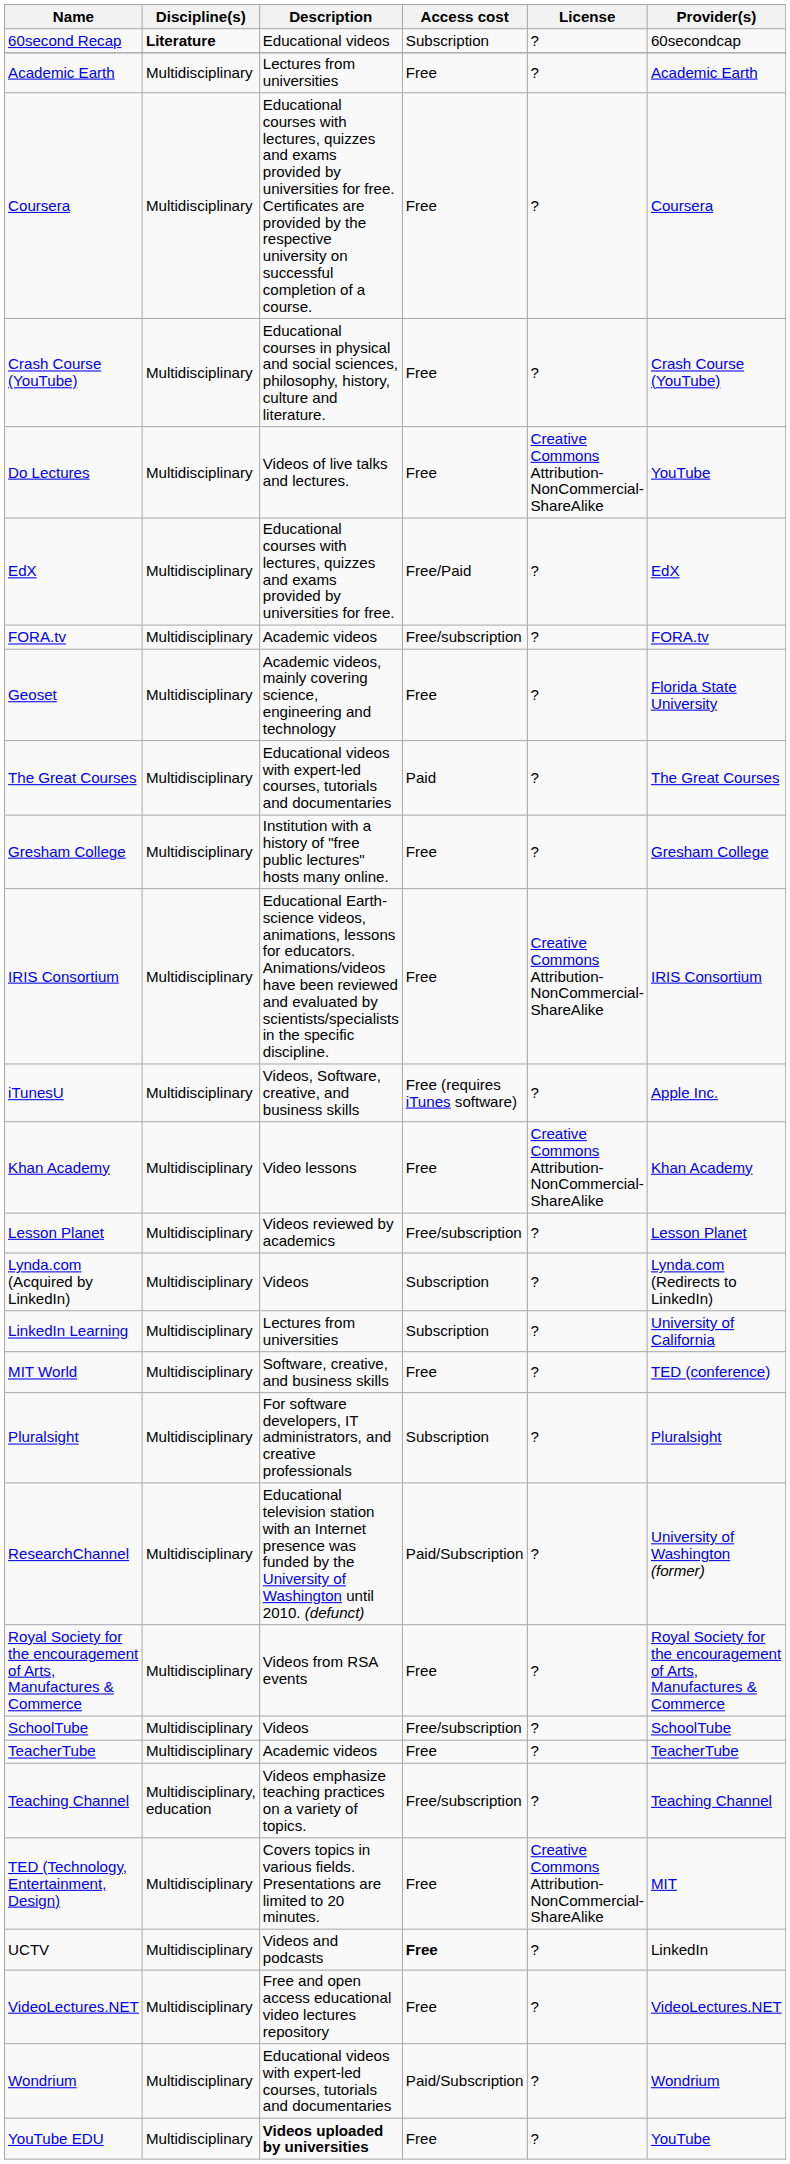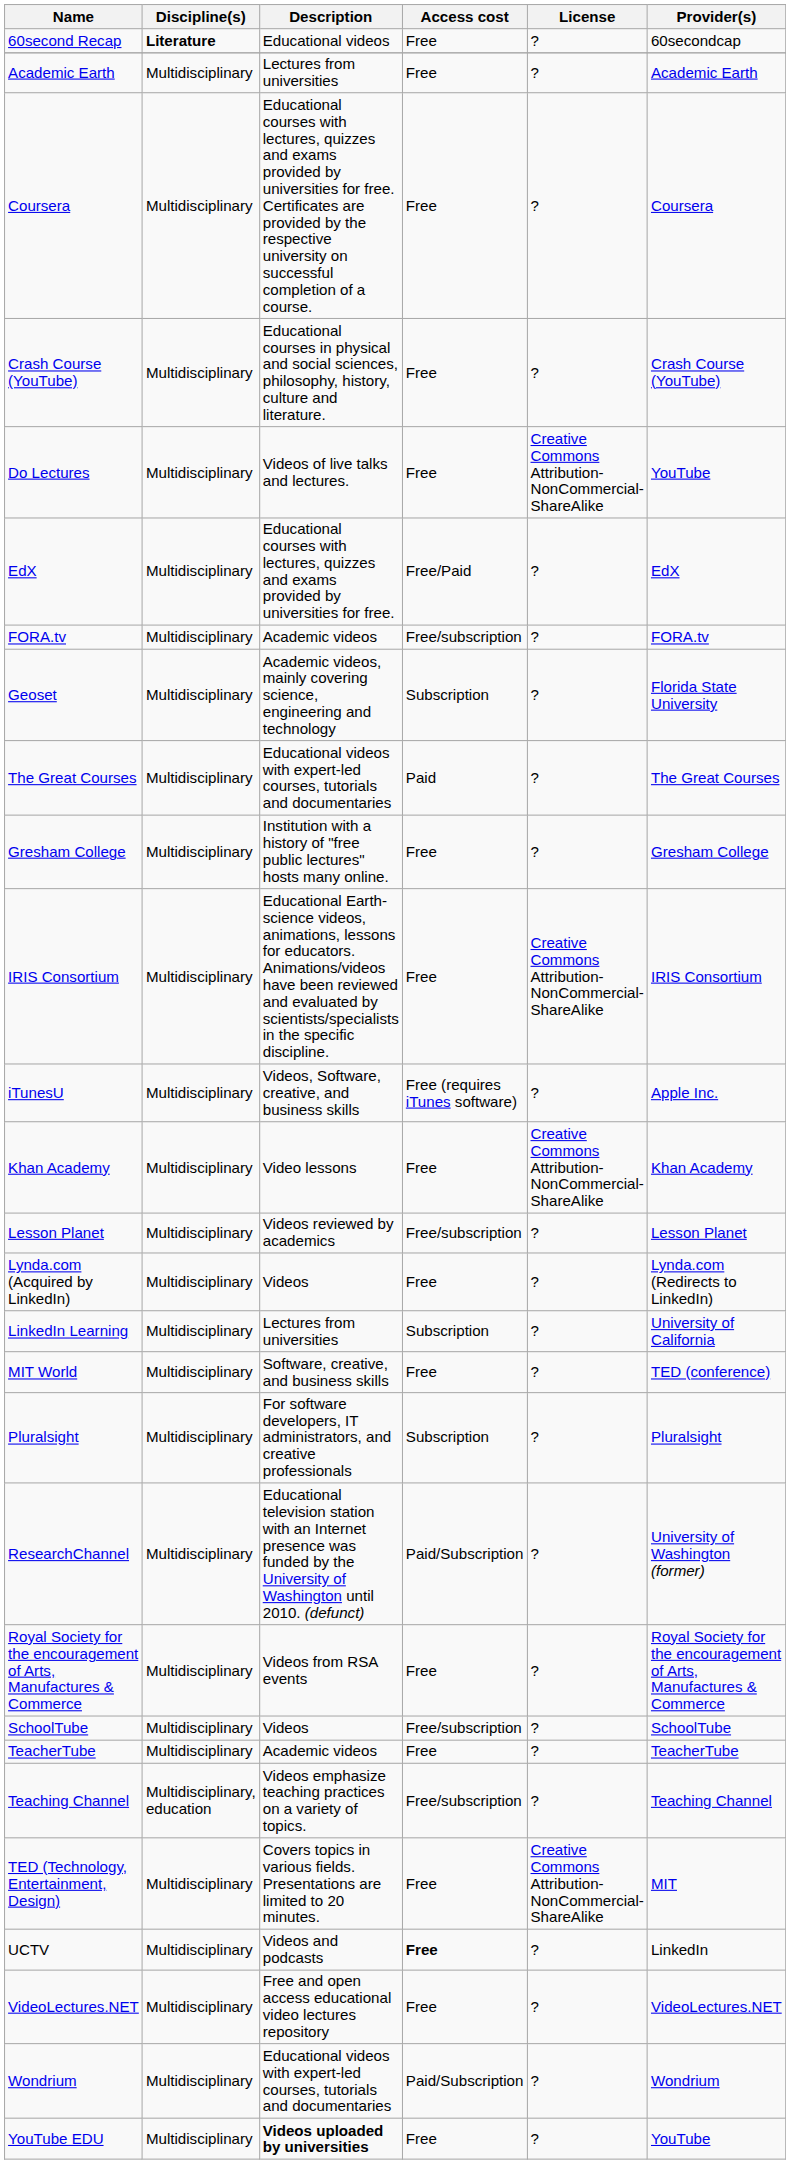 <table class="wikitable sortable" style="font-size: 90%; width: 100%">
 <tr>
 <th>Name</th>
 <th>Discipline(s)</th>
 <th>Description</th>
 <th>Access cost</th>
 <th>License</th>
 <th>Provider(s)</th>
 </tr>
 <tr>
 <td><a href='#'>60second Recap</a></td>
 <td><strong>Literature</strong></td>
 <td>Educational videos</td>
-<td>Subscription</td>
+<td>Free</td>
 <td>?</td>
 <td>60secondcap</td>
 </tr>
 <tr>
 </tr>
 <tr>
 <td><a href='#'>Academic Earth</a></td>
 <td>Multidisciplinary</td>
 <td>Lectures from universities</td>
 <td>Free</td>
 <td>?</td>
 <td><a href='#'>Academic Earth</a></td>
 </tr>
 <tr>
 <td><a href='#'>Coursera</a></td>
 <td>Multidisciplinary</td>
 <td>Educational courses with lectures, quizzes and exams provided by universities for free. Certificates are provided by the respective university on successful completion of a course.</td>
 <td>Free</td>
 <td>?</td>
 <td><a href='#'>Coursera</a></td>
 </tr>
 <tr>
 <td><a href='#'>Crash Course (YouTube)</a></td>
 <td>Multidisciplinary</td>
 <td>Educational courses in physical and social sciences, philosophy, history, culture and literature.</td>
 <td>Free</td>
 <td>?</td>
 <td><a href='#'>Crash Course (YouTube)</a></td>
 </tr>
 <tr>
 <td><a href='#'>Do Lectures</a></td>
 <td>Multidisciplinary</td>
 <td>Videos of live talks and lectures.</td>
 <td>Free</td>
 <td><a href='#'>Creative Commons</a> Attribution-NonCommercial-ShareAlike</td>
 <td><a href='#'>YouTube</a></td>
 </tr>
 <tr>
 <td><a href='#'>EdX</a></td>
 <td>Multidisciplinary</td>
 <td>Educational courses with lectures, quizzes and exams provided by universities for free.</td>
 <td>Free/Paid</td>
 <td>?</td>
 <td><a href='#'>EdX</a></td>
 </tr>
 <tr>
 <td><a href='#'>FORA.tv</a></td>
 <td>Multidisciplinary</td>
 <td>Academic videos</td>
 <td>Free/subscription</td>
 <td>?</td>
 <td><a href='#'>FORA.tv</a></td>
 </tr>
 <tr>
 <td><a href='#'>Geoset</a></td>
 <td>Multidisciplinary</td>
 <td>Academic videos, mainly covering science, engineering and technology</td>
-<td>Free</td>
+<td>Subscription</td>
 <td>?</td>
 <td><a href='#'>Florida State University</a></td>
 </tr>
 <tr>
 <td><a href='#'>The Great Courses</a></td>
 <td>Multidisciplinary</td>
 <td>Educational videos with expert-led courses, tutorials and documentaries</td>
 <td>Paid</td>
 <td>?</td>
 <td><a href='#'>The Great Courses</a></td>
 </tr>
 <tr>
 <td><a href='#'>Gresham College</a></td>
 <td>Multidisciplinary</td>
 <td>Institution with a history of "free public lectures" hosts many online.</td>
 <td>Free</td>
 <td>?</td>
 <td><a href='#'>Gresham College</a></td>
 </tr>
 <tr>
 <td><a href='#'>IRIS Consortium</a></td>
 <td>Multidisciplinary</td>
 <td>Educational Earth-science videos, animations, lessons for educators. Animations/videos have been reviewed and evaluated by scientists/specialists in the specific discipline.</td>
 <td>Free</td>
 <td><a href='#'>Creative Commons</a> Attribution-NonCommercial-ShareAlike</td>
 <td><a href='#'>IRIS Consortium</a></td>
 </tr>
 <tr>
 <td><a href='#'>iTunesU</a></td>
 <td>Multidisciplinary</td>
 <td>Videos, Software, creative, and business skills</td>
 <td>Free (requires <a href='#'>iTunes</a> software)</td>
 <td>?</td>
 <td><a href='#'>Apple Inc.</a></td>
 </tr>
 <tr>
 <td><a href='#'>Khan Academy</a></td>
 <td>Multidisciplinary</td>
 <td>Video lessons</td>
 <td>Free</td>
 <td><a href='#'>Creative Commons</a> Attribution-NonCommercial-ShareAlike</td>
 <td><a href='#'>Khan Academy</a></td>
 </tr>
 <tr>
 <td><a href='#'>Lesson Planet</a></td>
 <td>Multidisciplinary</td>
 <td>Videos reviewed by academics</td>
 <td>Free/subscription</td>
 <td>?</td>
 <td><a href='#'>Lesson Planet</a></td>
 </tr>
 <tr>
 <td><a href='#'>Lynda.com</a> (Acquired by LinkedIn)</td>
 <td>Multidisciplinary</td>
 <td>Videos</td>
-<td>Subscription</td>
+<td>Free</td>
 <td>?</td>
 <td><a href='#'>Lynda.com</a> (Redirects to LinkedIn)</td>
 </tr>
 <tr>
 <td><a href='#'>LinkedIn Learning</a></td>
 <td>Multidisciplinary</td>
 <td>Lectures from universities</td>
 <td>Subscription</td>
 <td>?</td>
 <td><a href='#'>University of California</a></td>
 </tr>
 <tr>
 <td><a href='#'>MIT World</a></td>
 <td>Multidisciplinary</td>
 <td>Software, creative, and business skills</td>
 <td>Free</td>
 <td>?</td>
 <td><a href='#'>TED (conference)</a></td>
 </tr>
 <tr>
 <td><a href='#'>Pluralsight</a></td>
 <td>Multidisciplinary</td>
 <td>For software developers, IT administrators, and creative professionals</td>
 <td>Subscription</td>
 <td>?</td>
 <td><a href='#'>Pluralsight</a></td>
 </tr>
 <tr>
 <td><a href='#'>ResearchChannel</a></td>
 <td>Multidisciplinary</td>
 <td>Educational television station with an Internet presence was funded by the <a href='#'>University of Washington</a> until 2010. <em>(defunct)</em></td>
 <td>Paid/Subscription</td>
 <td>?</td>
 <td><a href='#'>University of Washington</a> <em>(former)</em></td>
 </tr>
 <tr>
 <td><a href='#'>Royal Society for the encouragement of Arts, Manufactures & Commerce</a></td>
 <td>Multidisciplinary</td>
 <td>Videos from RSA events</td>
 <td>Free</td>
 <td>?</td>
 <td><a href='#'>Royal Society for the encouragement of Arts, Manufactures & Commerce</a></td>
 </tr>
 <tr>
 <td><a href='#'>SchoolTube</a></td>
 <td>Multidisciplinary</td>
 <td>Videos</td>
 <td>Free/subscription</td>
 <td>?</td>
 <td><a href='#'>SchoolTube</a></td>
 </tr>
 <tr>
 <td><a href='#'>TeacherTube</a></td>
 <td>Multidisciplinary</td>
 <td>Academic videos</td>
 <td>Free</td>
 <td>?</td>
 <td><a href='#'>TeacherTube</a></td>
 </tr>
 <tr>
 <td><a href='#'>Teaching Channel</a></td>
 <td>Multidisciplinary, education</td>
 <td>Videos emphasize teaching practices on a variety of topics.</td>
 <td>Free/subscription</td>
 <td>?</td>
 <td><a href='#'>Teaching Channel</a></td>
 </tr>
 <tr>
 <td><a href='#'>TED (Technology, Entertainment, Design)</a></td>
 <td>Multidisciplinary</td>
 <td>Covers topics in various fields. Presentations are limited to 20 minutes.</td>
 <td>Free</td>
 <td><a href='#'>Creative Commons</a> Attribution-NonCommercial-ShareAlike</td>
 <td><a href='#'>MIT</a></td>
 </tr>
 <tr>
 <td>UCTV</td>
 <td>Multidisciplinary</td>
 <td>Videos and podcasts</td>
 <td><strong>Free</strong></td>
 <td>?</td>
 <td>LinkedIn</td>
 </tr>
 <tr>
 <td><a href='#'>VideoLectures.NET</a></td>
 <td>Multidisciplinary</td>
 <td>Free and open access educational video lectures repository</td>
 <td>Free</td>
 <td>?</td>
 <td><a href='#'>VideoLectures.NET</a></td>
 </tr>
 <tr>
 <td><a href='#'>Wondrium</a></td>
 <td>Multidisciplinary</td>
 <td>Educational videos with expert-led courses, tutorials and documentaries</td>
 <td>Paid/Subscription</td>
 <td>?</td>
 <td><a href='#'>Wondrium</a></td>
 </tr>
 <tr>
 <td><a href='#'>YouTube EDU</a></td>
 <td>Multidisciplinary</td>
 <td><strong>Videos uploaded by universities</strong></td>
 <td>Free</td>
 <td>?</td>
 <td><a href='#'>YouTube</a></td>
 </tr>
 </table>
